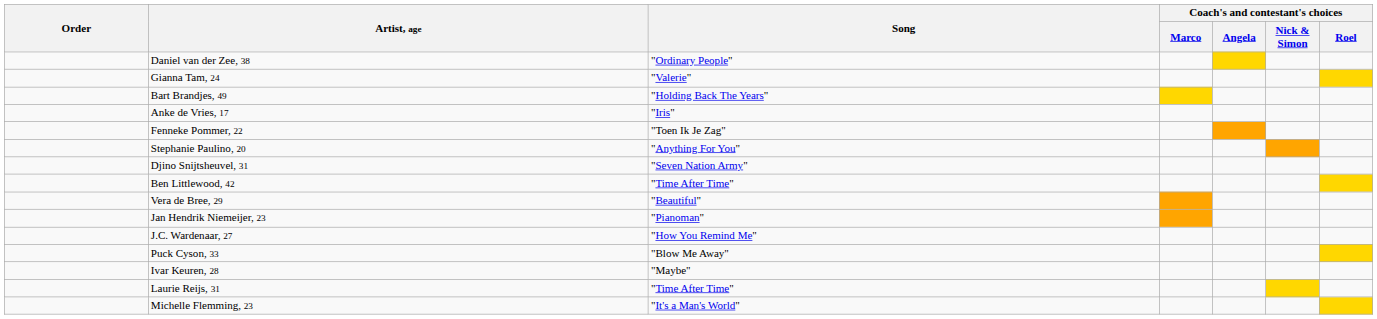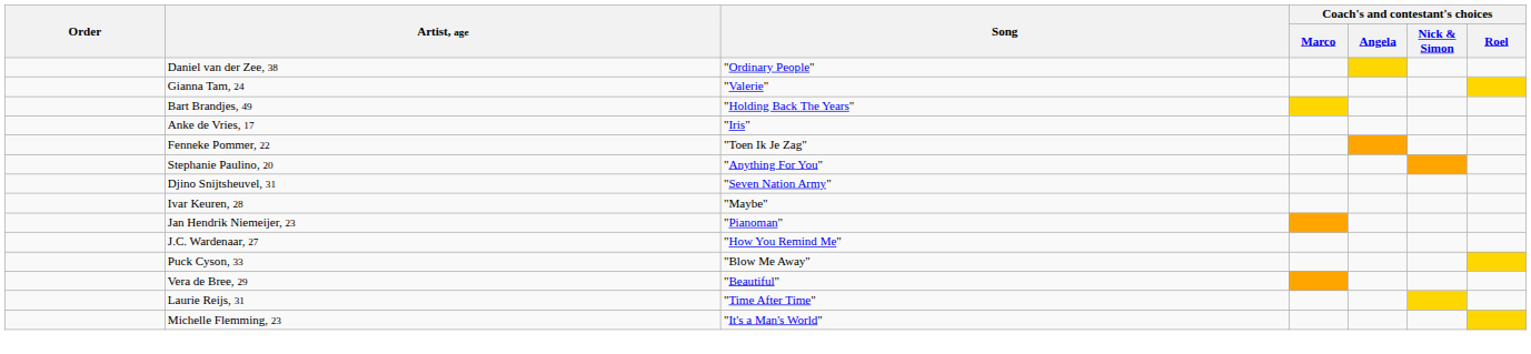 <table class="wikitable" style="width:100%;">
 <tr>
 <th rowspan="2">Order</th>
 <th rowspan="2">Artist, <small>age</small></th>
 <th rowspan="2">Song</th>
 <th colspan="4">Coach's and contestant's choices</th>
 </tr>
 <tr>
 <th width="70"><a href='#'>Marco</a></th>
 <th width="70"><a href='#'>Angela</a></th>
 <th width="70"><a href='#'>Nick & Simon</a></th>
 <th width="70"><a href='#'>Roel</a></th>
 </tr>
 <tr>
 <td></td>
 <td>Daniel van der Zee, <small>38</small></td>
 <td>"<a href='#'>Ordinary People</a>"</td>
 <td style="text-align:center;"><strong></strong></td>
 <td style="background:gold;text-align:center;"><strong></strong></td>
 <td style="text-align:center;"><strong></strong></td>
 <td></td>
 </tr>
 <tr>
 <td></td>
 <td>Gianna Tam, <small>24</small></td>
 <td>"<a href='#'>Valerie</a>"</td>
 <td></td>
 <td style="text-align:center;"><strong></strong></td>
 <td style="text-align:center;"><strong></strong></td>
 <td style="background:gold;text-align:center;"><strong></strong></td>
 </tr>
 <tr>
 <td></td>
 <td>Bart Brandjes, <small>49</small></td>
 <td>"<a href='#'>Holding Back The Years</a>"</td>
 <td style="background:gold;text-align:center;"><strong></strong></td>
 <td></td>
 <td style="text-align:center;"><strong></strong></td>
 <td style="text-align:center;"><strong></strong></td>
 </tr>
 <tr>
 <td></td>
 <td>Anke de Vries, <small>17</small></td>
 <td>"<a href='#'>Iris</a>"</td>
 <td></td>
 <td></td>
 <td></td>
 <td></td>
 </tr>
 <tr>
 <td></td>
 <td>Fenneke Pommer, <small>22</small></td>
 <td>"Toen Ik Je Zag"</td>
 <td></td>
 <td style="background:orange;text-align:center;"><strong></strong></td>
 <td></td>
 <td></td>
 </tr>
 <tr>
 <td></td>
 <td>Stephanie Paulino, <small>20</small></td>
 <td>"<a href='#'>Anything For You</a>"</td>
 <td></td>
 <td></td>
 <td style="background:orange;text-align:center;"><strong></strong></td>
 <td></td>
 </tr>
 <tr>
 <td></td>
 <td>Djino Snijtsheuvel, <small>31</small></td>
 <td>"<a href='#'>Seven Nation Army</a>"</td>
 <td></td>
 <td></td>
 <td></td>
 <td></td>
 </tr>
 <tr>
 <td></td>
-<td>Ben Littlewood, <small>42</small></td>
-<td>"<a href='#'>Time After Time</a>"</td>
-<td style="text-align:center;"><strong></strong></td>
-<td style="text-align:center;"><strong></strong></td>
-<td style="text-align:center;"><strong></strong></td>
-<td style="background:gold;text-align:center;"><strong></strong></td>
-</tr>
-<tr>
+<td>Ivar Keuren, <small>28</small></td>
+<td>"Maybe"</td>
 <td></td>
-<td>Vera de Bree, <small>29</small></td>
-<td>"<a href='#'>Beautiful</a>"</td>
-<td style="background:orange;text-align:center;"><strong></strong></td>
 <td></td>
 <td></td>
 <td></td>
 </tr>
 <tr>
 <td></td>
 <td>Jan Hendrik Niemeijer, <small>23</small></td>
 <td>"<a href='#'>Pianoman</a>"</td>
 <td style="background:orange;text-align:center;"><strong></strong></td>
 <td></td>
 <td></td>
 <td></td>
 </tr>
 <tr>
 <td></td>
 <td>J.C. Wardenaar, <small>27</small></td>
 <td>"<a href='#'>How You Remind Me</a>"</td>
 <td></td>
 <td></td>
 <td></td>
 <td></td>
 </tr>
 <tr>
 <td></td>
 <td>Puck Cyson, <small>33</small></td>
 <td>"Blow Me Away"</td>
 <td style="text-align:center;"><strong></strong></td>
 <td></td>
 <td></td>
 <td style="background:gold;text-align:center;"><strong></strong></td>
 </tr>
 <tr>
 <td></td>
-<td>Ivar Keuren, <small>28</small></td>
-<td>"Maybe"</td>
-<td></td>
+<td>Vera de Bree, <small>29</small></td>
+<td>"<a href='#'>Beautiful</a>"</td>
+<td style="background:orange;text-align:center;"><strong></strong></td>
 <td></td>
 <td></td>
 <td></td>
 </tr>
 <tr>
 <td></td>
 <td>Laurie Reijs, <small>31</small></td>
 <td>"<a href='#'>Time After Time</a>"</td>
 <td></td>
 <td></td>
 <td style="background:gold;text-align:center;"><strong></strong></td>
 <td style="text-align:center;"><strong></strong></td>
 </tr>
 <tr>
 <td></td>
 <td>Michelle Flemming, <small>23</small></td>
 <td>"<a href='#'>It's a Man's World</a>"</td>
 <td style="text-align:center;"><strong></strong></td>
 <td style="text-align:center;"><strong></strong></td>
 <td style="text-align:center;"><strong></strong></td>
 <td style="background:gold;text-align:center;"><strong></strong></td>
 </tr>
 </table>
